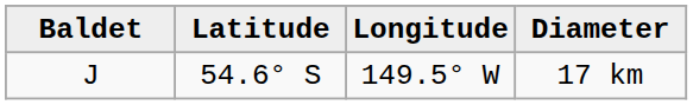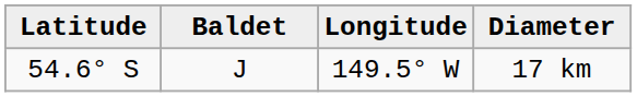 <table class="wikitable">
 <tr>
+<th width="25%" style="background:#eeeeee;">Latitude</th>
 <th width="25%" style="background:#eeeeee;">Baldet</th>
-<th width="25%" style="background:#eeeeee;">Latitude</th>
 <th width="25%" style="background:#eeeeee;">Longitude</th>
 <th width="25%" style="background:#eeeeee;">Diameter</th>
 </tr>
 <tr>
+<td align="center">54.6° S</td>
 <td align="center">J</td>
-<td align="center">54.6° S</td>
 <td align="center">149.5° W</td>
 <td align="center">17 km</td>
 </tr>
 </table>
